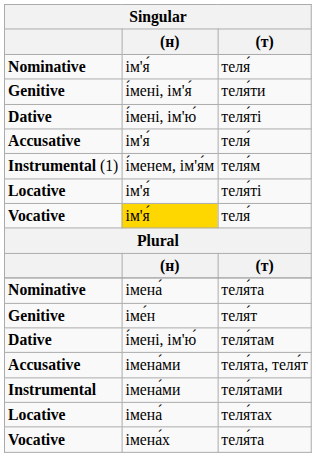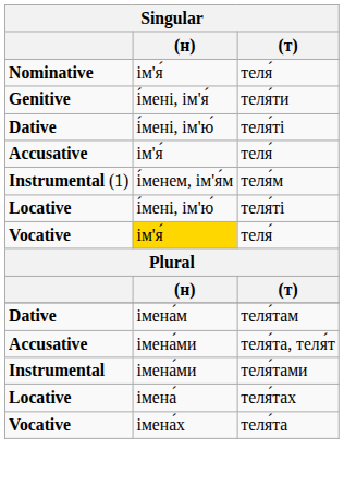 <table align=center class="wikitable">
 <tr>
 <th colspan="3">Singular</th>
 </tr>
 <tr>
 <th></th>
 <th>(н)</th>
 <th>(т)</th>
 </tr>
 <tr>
 <td><strong>Nominative</strong></td>
 <td>ім'я́</td>
 <td>теля́</td>
 </tr>
 <tr>
 <td><strong>Genitive</strong></td>
 <td>і́мені, ім'я́</td>
 <td>теля́ти</td>
 </tr>
 <tr>
 <td><strong>Dative</strong></td>
 <td>і́мені, ім'ю́</td>
 <td>теля́ті</td>
 </tr>
 <tr>
 <td><strong>Accusative</strong></td>
 <td>ім'я́</td>
 <td>теля́</td>
 </tr>
 <tr>
 <td><strong>Instrumental</strong> (1)</td>
 <td>і́менем, ім'я́м</td>
 <td>теля́м</td>
 </tr>
 <tr>
 <td><strong>Locative</strong></td>
-<td>ім'я́</td>
+<td>і́мені, ім'ю́</td>
 <td>теля́ті</td>
 </tr>
 <tr>
 <td><strong>Vocative</strong></td>
 <td style="background: gold;">ім'я́</td>
 <td>теля́</td>
 </tr>
 <tr>
 <th colspan="3">Plural</th>
 </tr>
 <tr>
 <th></th>
 <th>(н)</th>
 <th>(т)</th>
 </tr>
 <tr>
 </tr>
 <tr>
-<td><strong>Nominative</strong></td>
-<td>імена́</td>
-<td>теля́та</td>
-</tr>
-<tr>
-<td><strong>Genitive</strong></td>
-<td>іме́н</td>
-<td>теля́т</td>
-</tr>
-<tr>
 <td><strong>Dative</strong></td>
-<td>і́мені, ім'ю́</td>
+<td>імена́м</td>
 <td>теля́там</td>
 </tr>
 <tr>
 <td><strong>Accusative</strong></td>
 <td>імена́ми</td>
 <td>теля́та, теля́т</td>
 </tr>
 <tr>
 <td><strong>Instrumental</strong></td>
 <td>імена́ми</td>
 <td>теля́тами</td>
 </tr>
 <tr>
 <td><strong>Locative</strong></td>
 <td>імена́</td>
 <td>теля́тах</td>
 </tr>
 <tr>
 <td><strong>Vocative</strong></td>
 <td>імена́х</td>
 <td>теля́та</td>
 </tr>
 </table>
